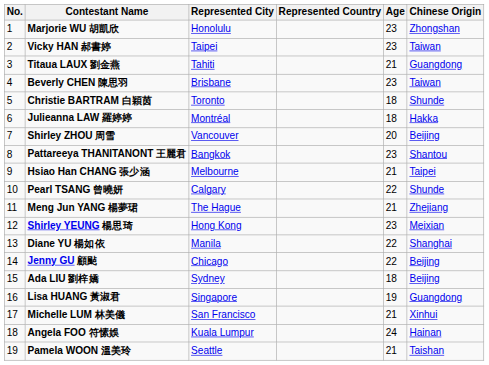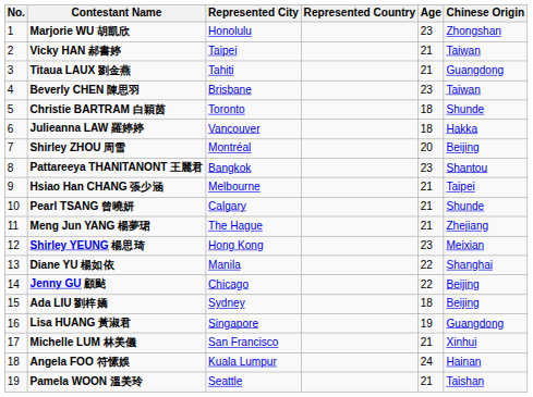 <table class="sortable wikitable">
 <tr>
 <th>No.</th>
 <th>Contestant Name</th>
 <th>Represented City</th>
 <th>Represented Country</th>
 <th>Age</th>
 <th>Chinese Origin</th>
 </tr>
 <tr>
 <td>1</td>
 <td><strong>Marjorie WU 胡凱欣</strong></td>
 <td><a href='#'>Honolulu</a></td>
 <td></td>
 <td>23</td>
 <td><a href='#'>Zhongshan</a></td>
 </tr>
 <tr>
 <td>2</td>
 <td><strong>Vicky HAN 郝書婷</strong></td>
 <td><a href='#'>Taipei</a></td>
 <td></td>
-<td>23</td>
+<td>21</td>
 <td><a href='#'>Taiwan</a></td>
 </tr>
 <tr>
 <td>3</td>
 <td><strong>Titaua LAUX 劉金燕</strong></td>
 <td><a href='#'>Tahiti</a></td>
 <td></td>
 <td>21</td>
 <td><a href='#'>Guangdong</a></td>
 </tr>
 <tr>
 <td>4</td>
 <td><strong>Beverly CHEN 陳思羽</strong></td>
 <td><a href='#'>Brisbane</a></td>
 <td></td>
 <td>23</td>
 <td><a href='#'>Taiwan</a></td>
 </tr>
 <tr>
 <td>5</td>
 <td><strong>Christie BARTRAM 白穎茵</strong></td>
 <td><a href='#'>Toronto</a></td>
 <td></td>
 <td>18</td>
 <td><a href='#'>Shunde</a></td>
 </tr>
 <tr>
 <td>6</td>
 <td><strong>Julieanna LAW 羅婷婷</strong></td>
-<td><a href='#'>Montréal</a></td>
+<td><a href='#'>Vancouver</a></td>
 <td></td>
 <td>18</td>
 <td><a href='#'>Hakka</a></td>
 </tr>
 <tr>
 <td>7</td>
 <td><strong>Shirley ZHOU 周雪</strong></td>
-<td><a href='#'>Vancouver</a></td>
+<td><a href='#'>Montréal</a></td>
 <td></td>
 <td>20</td>
 <td><a href='#'>Beijing</a></td>
 </tr>
 <tr>
 <td>8</td>
 <td><strong>Pattareeya THANITANONT 王麗君</strong></td>
 <td><a href='#'>Bangkok</a></td>
 <td></td>
 <td>23</td>
 <td><a href='#'>Shantou</a></td>
 </tr>
 <tr>
 <td>9</td>
 <td><strong>Hsiao Han CHANG 張少涵</strong></td>
 <td><a href='#'>Melbourne</a></td>
 <td></td>
 <td>21</td>
 <td><a href='#'>Taipei</a></td>
 </tr>
 <tr>
 <td>10</td>
 <td><strong>Pearl TSANG 曾曉妍</strong></td>
 <td><a href='#'>Calgary</a></td>
 <td></td>
-<td>22</td>
+<td>21</td>
 <td><a href='#'>Shunde</a></td>
 </tr>
 <tr>
 <td>11</td>
 <td><strong>Meng Jun YANG 楊夢珺</strong></td>
 <td><a href='#'>The Hague</a></td>
 <td></td>
 <td>21</td>
 <td><a href='#'>Zhejiang</a></td>
 </tr>
 <tr>
 <td>12</td>
 <td><strong><a href='#'>Shirley YEUNG</a> 楊思琦</strong></td>
 <td><a href='#'>Hong Kong</a></td>
 <td></td>
 <td>23</td>
 <td><a href='#'>Meixian</a></td>
 </tr>
 <tr>
 <td>13</td>
 <td><strong>Diane YU 楊如依</strong></td>
 <td><a href='#'>Manila</a></td>
 <td></td>
 <td>22</td>
 <td><a href='#'>Shanghai</a></td>
 </tr>
 <tr>
 <td>14</td>
 <td><strong><a href='#'>Jenny GU</a> 顧颭</strong></td>
 <td><a href='#'>Chicago</a></td>
 <td></td>
 <td>22</td>
 <td><a href='#'>Beijing</a></td>
 </tr>
 <tr>
 <td>15</td>
 <td><strong>Ada LIU 劉梓嬌</strong></td>
 <td><a href='#'>Sydney</a></td>
 <td></td>
 <td>18</td>
 <td><a href='#'>Beijing</a></td>
 </tr>
 <tr>
 <td>16</td>
 <td><strong>Lisa HUANG 黃淑君</strong></td>
 <td><a href='#'>Singapore</a></td>
 <td></td>
 <td>19</td>
 <td><a href='#'>Guangdong</a></td>
 </tr>
 <tr>
 <td>17</td>
 <td><strong>Michelle LUM 林美儀</strong></td>
 <td><a href='#'>San Francisco</a></td>
 <td></td>
 <td>21</td>
 <td><a href='#'>Xinhui</a></td>
 </tr>
 <tr>
 <td>18</td>
 <td><strong>Angela FOO 符愫娛</strong></td>
 <td><a href='#'>Kuala Lumpur</a></td>
 <td></td>
 <td>24</td>
 <td><a href='#'>Hainan</a></td>
 </tr>
 <tr>
 <td>19</td>
 <td><strong>Pamela WOON 溫美玲</strong></td>
 <td><a href='#'>Seattle</a></td>
 <td></td>
 <td>21</td>
 <td><a href='#'>Taishan</a></td>
 </tr>
 </table>
